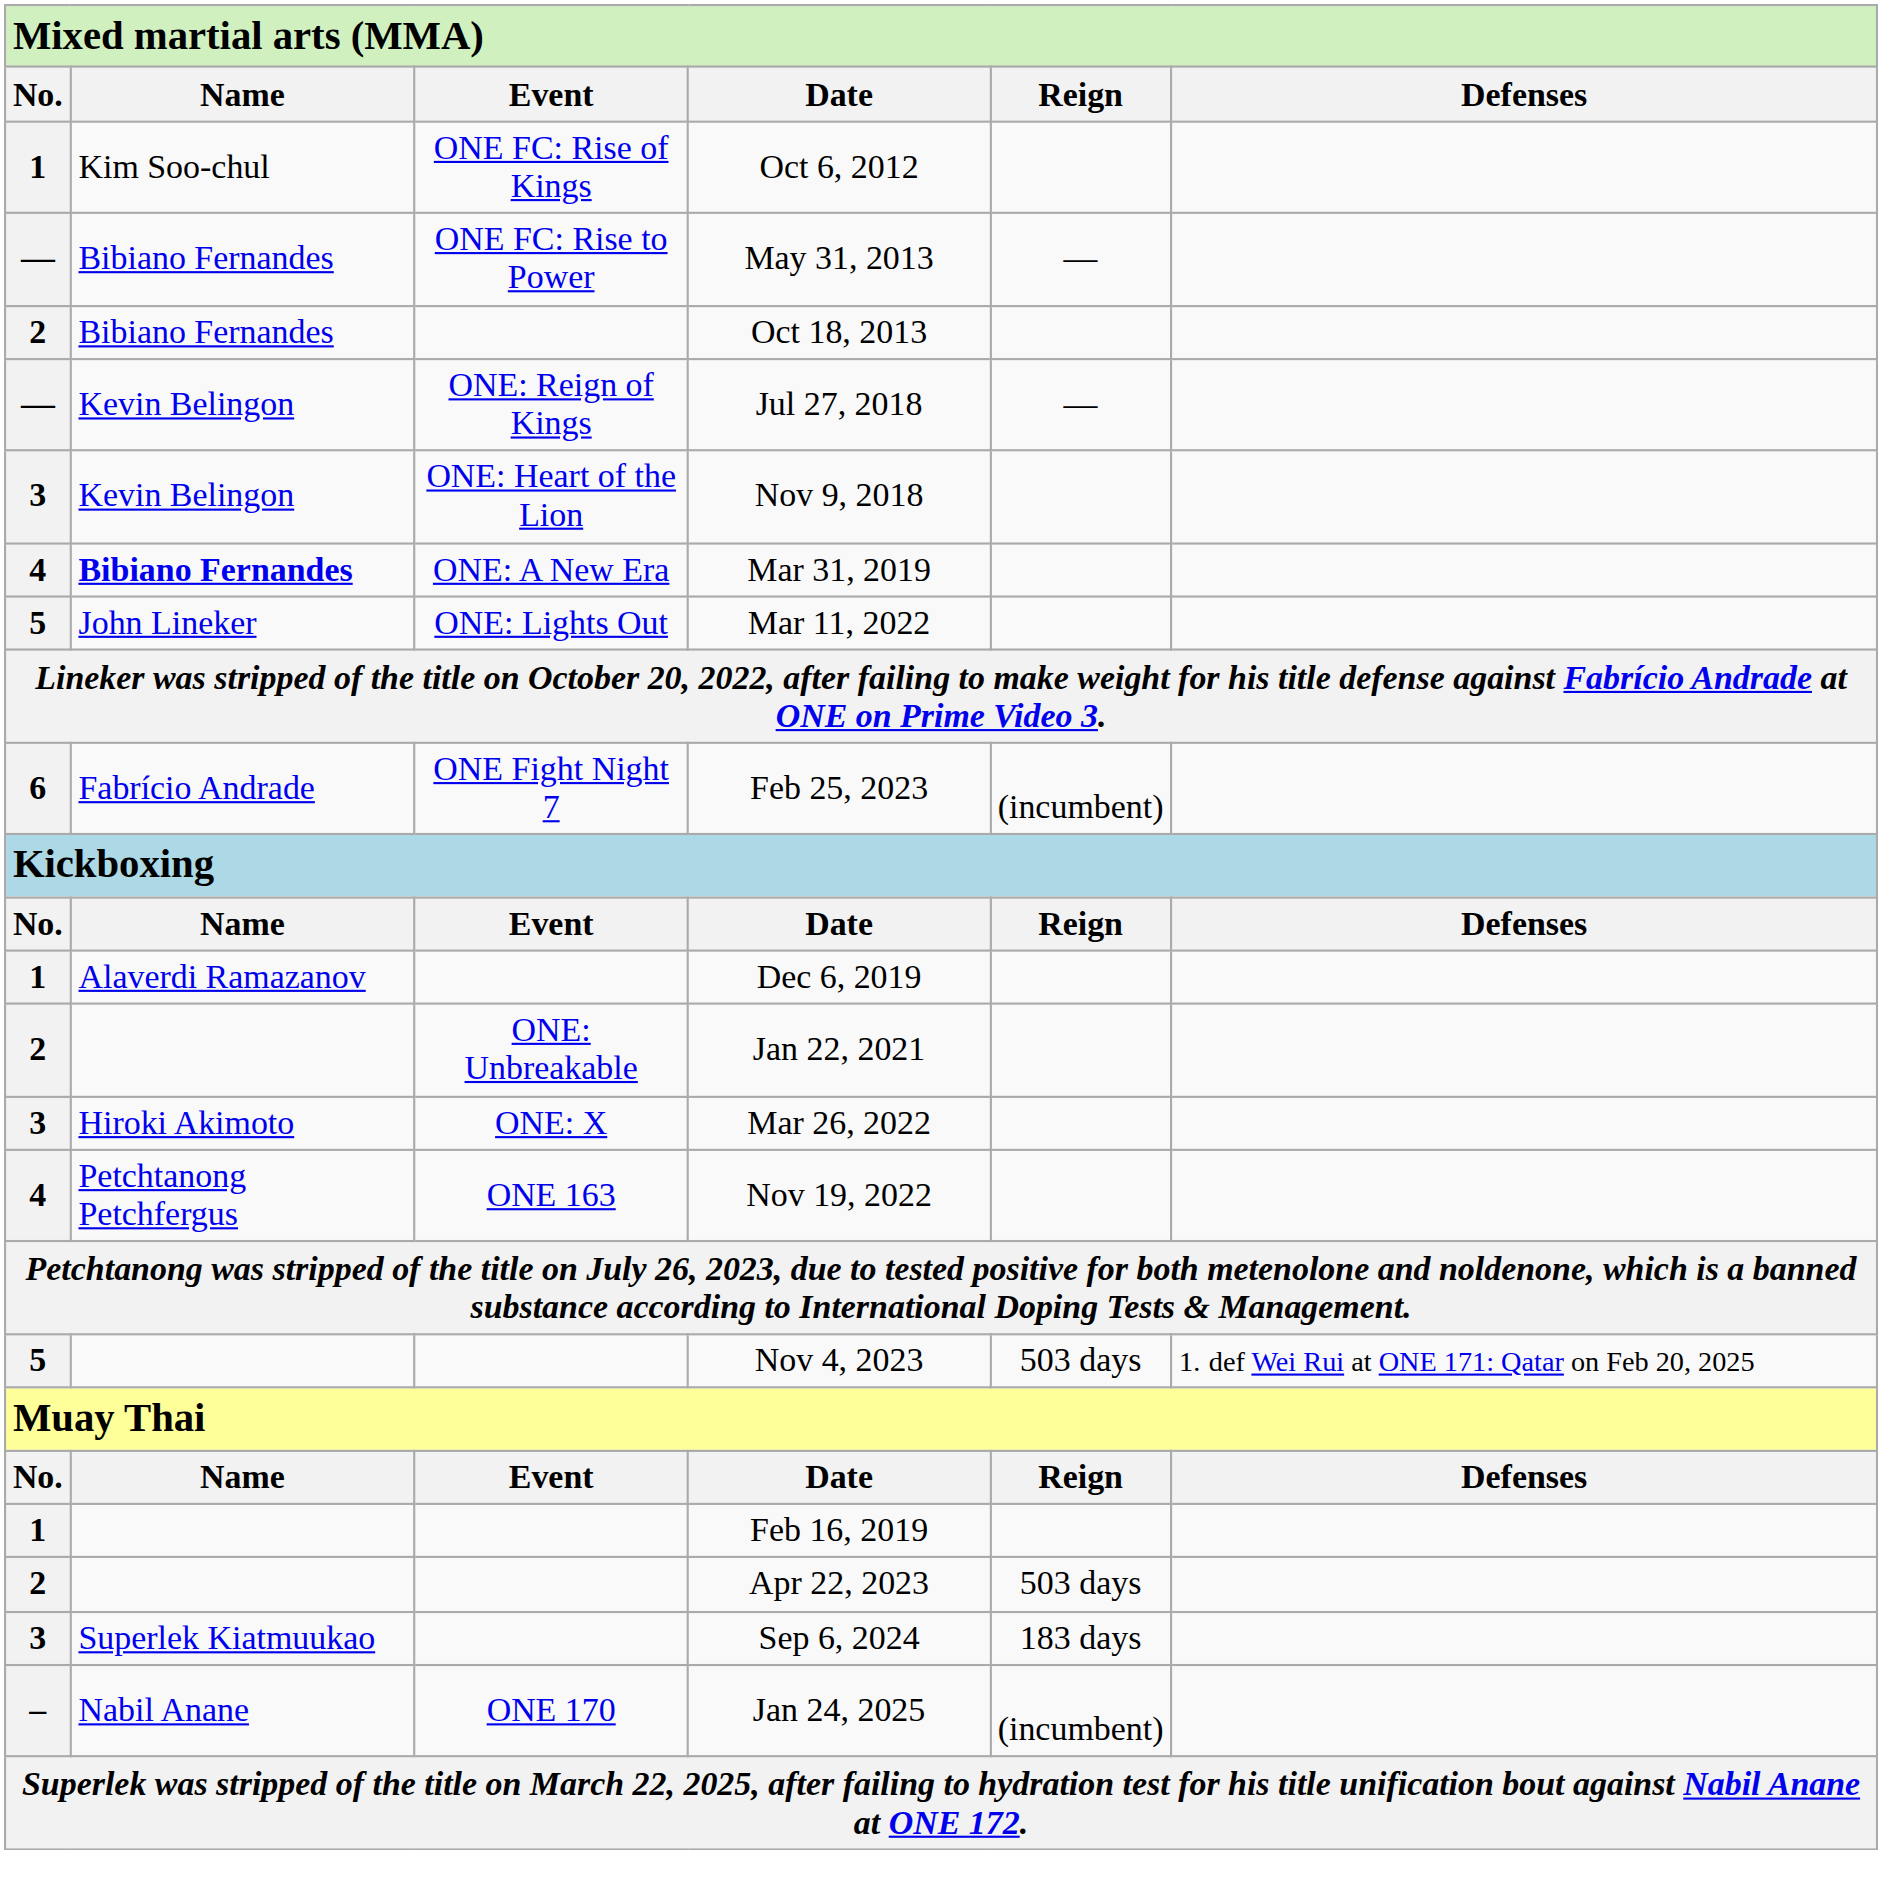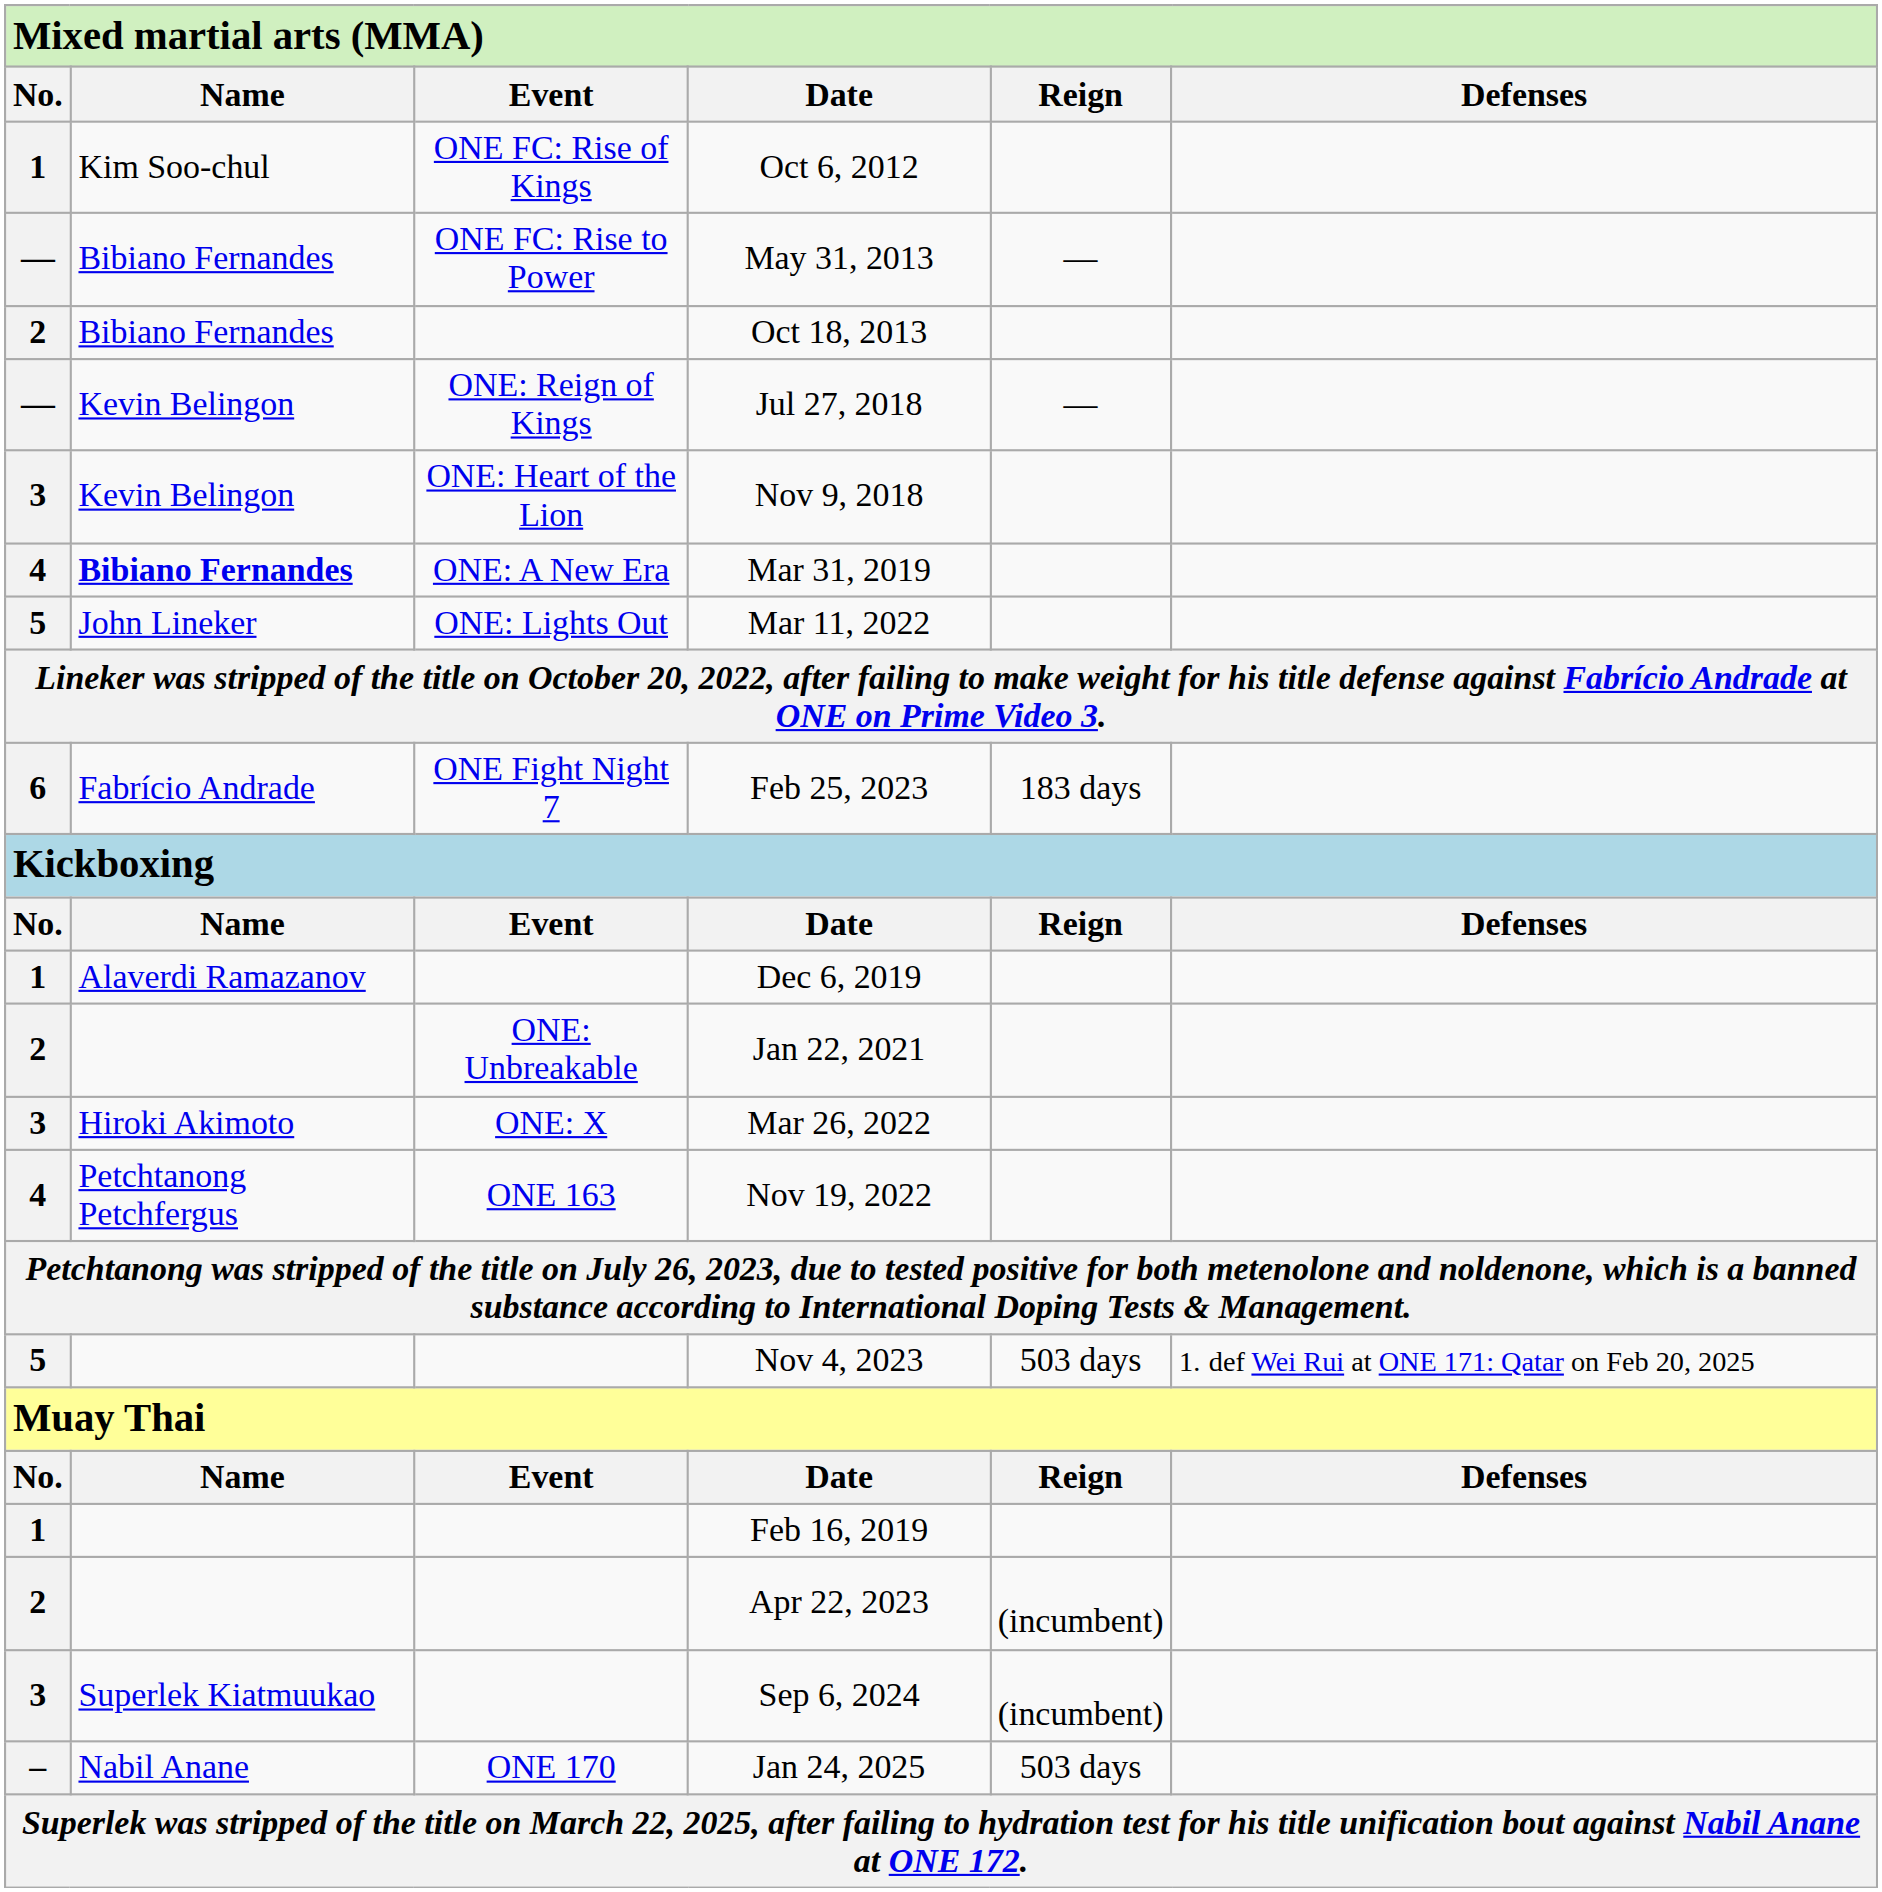 <table class="wikitable" width=100%>
 <tr>
 <td align=left colspan="6" bgcolor="#D0F0C0"><big><strong>Mixed martial arts (MMA)</strong></big></td>
 </tr>
 <tr>
 <th width=1%>No.</th>
 <th width=19%>Name</th>
 <th width=15%>Event</th>
 <th width=17%>Date</th>
 <th width=8%>Reign</th>
 <th width=40%>Defenses</th>
 </tr>
 <tr>
 <th>1</th>
 <td> Kim Soo-chul<br></td>
 <td align=center><a href='#'>ONE FC: Rise of Kings</a><br></td>
 <td align=center>Oct 6, 2012</td>
 <td align=center></td>
 <td></td>
 </tr>
 <tr>
 <th>—</th>
 <td> <a href='#'>Bibiano Fernandes</a><br></td>
 <td align=center><a href='#'>ONE FC: Rise to Power</a><br></td>
 <td align=center>May 31, 2013</td>
 <td align=center>—</td>
 <td></td>
 </tr>
 <tr>
 <th>2</th>
 <td> <a href='#'>Bibiano Fernandes</a></td>
 <td align=center></td>
 <td align=center>Oct 18, 2013</td>
 <td align=center></td>
 <td><br></td>
 </tr>
 <tr>
 <th>—</th>
 <td> <a href='#'>Kevin Belingon</a><br></td>
 <td align=center><a href='#'>ONE: Reign of Kings</a><br></td>
 <td align=center>Jul 27, 2018</td>
 <td align=center>—</td>
 <td></td>
 </tr>
 <tr>
 <th>3</th>
 <td> <a href='#'>Kevin Belingon</a></td>
 <td align=center><a href='#'>ONE: Heart of the Lion</a><br></td>
 <td align=center>Nov 9, 2018</td>
 <td align=center></td>
 <td></td>
 </tr>
 <tr>
 <th>4</th>
 <td><strong> <a href='#'>Bibiano Fernandes</a> </strong></td>
 <td align=center><a href='#'>ONE: A New Era</a><br></td>
 <td align=center>Mar 31, 2019</td>
 <td align=center></td>
 <td><br></td>
 </tr>
 <tr>
 <th>5</th>
 <td> <a href='#'>John Lineker</a></td>
 <td align=center><a href='#'>ONE: Lights Out</a><br></td>
 <td align=center>Mar 11, 2022</td>
 <td align=center></td>
 <td></td>
 </tr>
 <tr>
 <th colspan=6 align=center><em>Lineker was stripped of the title on October 20, 2022, after failing to make weight for his title defense against <a href='#'>Fabrício Andrade</a> at <a href='#'>ONE on Prime Video 3</a>.</em></th>
 </tr>
 <tr>
 <th>6</th>
 <td> <a href='#'>Fabrício Andrade</a><br></td>
 <td align=center><a href='#'>ONE Fight Night 7</a><br></td>
 <td align=center>Feb 25, 2023</td>
-<td align=center><br>(incumbent)</td>
+<td align=center>183 days</td>
 <td><br></td>
 </tr>
 <tr>
 <td align=left colspan="6" bgcolor="#ADD8E6"><big><strong>Kickboxing</strong></big></td>
 </tr>
 <tr>
 <th width=1%>No.</th>
 <th width=19%>Name</th>
 <th width=15%>Event</th>
 <th width=17%>Date</th>
 <th width=8%>Reign</th>
 <th width=40%>Defenses</th>
 </tr>
 <tr>
 <th>1</th>
 <td> <a href='#'>Alaverdi Ramazanov</a><br></td>
 <td align=center><br></td>
 <td align=center>Dec 6, 2019</td>
 <td align=center></td>
 <td></td>
 </tr>
 <tr>
 <th>2</th>
 <td></td>
 <td align=center><a href='#'>ONE: Unbreakable</a><br></td>
 <td align=center>Jan 22, 2021</td>
 <td align=center></td>
 <td><br></td>
 </tr>
 <tr>
 <th>3</th>
 <td> <a href='#'>Hiroki Akimoto</a></td>
 <td align=center><a href='#'>ONE: X</a><br></td>
 <td align=center>Mar 26, 2022</td>
 <td align=center></td>
 <td></td>
 </tr>
 <tr>
 <th>4</th>
 <td> <a href='#'>Petchtanong Petchfergus</a></td>
 <td align=center><a href='#'>ONE 163</a><br></td>
 <td align=center>Nov 19, 2022</td>
 <td align=center></td>
 <td></td>
 </tr>
 <tr>
 <th colspan=6 align=center><em>Petchtanong was stripped of the title on July 26, 2023, due to tested positive for both metenolone and noldenone, which is a banned substance according to International Doping Tests & Management.</em></th>
 </tr>
 <tr>
 <th>5</th>
 <td><br></td>
 <td align=center><br></td>
 <td align=center>Nov 4, 2023</td>
 <td align=center>503 days</td>
 <td><small>1.</small> <small>def <a href='#'>Wei Rui</a> at <a href='#'>ONE 171: Qatar</a> on Feb 20, 2025</small></td>
 </tr>
 <tr>
 <td align=left colspan="6" bgcolor="#FFFF99"><big><strong>Muay Thai</strong></big></td>
 </tr>
 <tr>
 <th width=1%>No.</th>
 <th width=19%>Name</th>
 <th width=15%>Event</th>
 <th width=17%>Date</th>
 <th width=8%>Reign</th>
 <th width=40%>Defenses</th>
 </tr>
 <tr>
 <th>1</th>
 <td><br></td>
 <td align=center><br></td>
 <td align=center>Feb 16, 2019</td>
 <td align=center></td>
 <td><br></td>
 </tr>
 <tr>
 <th>2</th>
 <td></td>
 <td align=center><br></td>
 <td align=center>Apr 22, 2023</td>
-<td align=center>503 days</td>
+<td align=center><br>(incumbent)</td>
 <td><br></td>
 </tr>
 <tr>
 <th>3</th>
 <td> <a href='#'>Superlek Kiatmuukao</a></td>
 <td align=center><br></td>
 <td align=center>Sep 6, 2024</td>
-<td align=center>183 days</td>
+<td align=center><br>(incumbent)</td>
 <td></td>
 </tr>
 <tr>
 <th>–</th>
 <td> <a href='#'>Nabil Anane</a> <br> </td>
 <td align=center><a href='#'>ONE 170</a><br></td>
 <td align=center>Jan 24, 2025</td>
-<td align=center><br>(incumbent)<br></td>
+<td align=center>503 days</td>
 <td></td>
 </tr>
 <tr>
 <th colspan=6 align=center><em>Superlek was stripped of the title on March 22, 2025, after failing to hydration test for his title unification bout against <a href='#'>Nabil Anane</a> at <a href='#'>ONE 172</a>.</em></th>
 </tr>
 </table>
